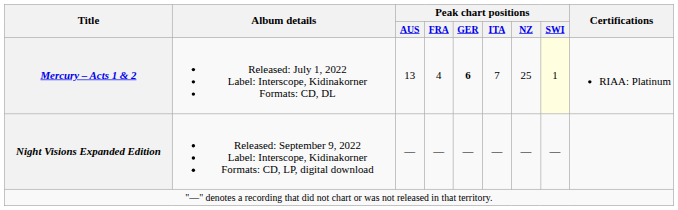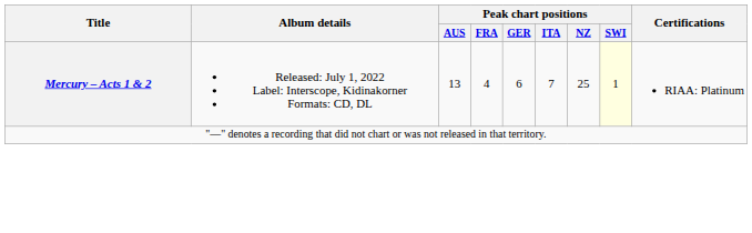 <table class="wikitable plainrowheaders" style="text-align:center;">
 <tr>
 <th rowspan="2" scope="col" style="width:15em;">Title</th>
 <th rowspan="2" scope="col" style="width:20em;">Album details</th>
 <th colspan="6" scope="col">Peak chart positions</th>
 <th rowspan="2">Certifications</th>
 </tr>
 <tr>
 <th scope="col" style="width:2.5em;font-size:90%;"><a href='#'>AUS</a><br></th>
 <th scope="col" style="width:2.5em;font-size:90%;"><a href='#'>FRA</a><br></th>
 <th scope="col" style="width:2.5em;font-size:90%;"><a href='#'>GER</a><br></th>
 <th scope="col" style="width:2.5em;font-size:90%;"><a href='#'>ITA</a><br></th>
 <th scope="col" style="width:2.5em;font-size:90%;"><a href='#'>NZ</a><br></th>
 <th scope="col" style="width:2.5em;font-size:90%;"><a href='#'>SWI</a><br></th>
 </tr>
 <tr>
 <th scope="row"><em><a href='#'>Mercury – Acts 1 & 2</a></em></th>
 <td><br><ul><li>Released: July 1, 2022</li><li>Label: Interscope, Kidinakorner</li><li>Formats: CD, DL</li></ul></td>
 <td>13</td>
 <td>4<br></td>
-<td><strong>6</strong></td>
+<td>6</td>
 <td>7<br></td>
 <td>25</td>
 <td style="background: lightyellow;">1</td>
 <td><br><ul><li>RIAA: Platinum</li></ul></td>
 </tr>
 <tr>
-<th scope="row"><em>Night Visions Expanded Edition</em></th>
-<td><br><ul><li>Released: September 9, 2022</li><li>Label: Interscope, Kidinakorner</li><li>Formats: CD, LP, digital download</li></ul></td>
-<td>—</td>
-<td>—</td>
-<td>—</td>
-<td>—</td>
-<td>—</td>
-<td>—</td>
-<td></td>
-</tr>
-<tr>
 <td colspan="9" style="font-size:90%">"—" denotes a recording that did not chart or was not released in that territory.</td>
 </tr>
 </table>
